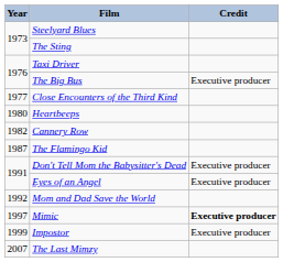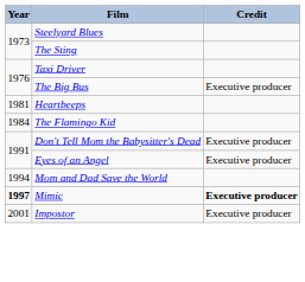 <table class="wikitable" style="font-size:95%;">
 <tr>
 <th style="background:#B0C4DE;">Year</th>
 <th style="background:#B0C4DE;">Film</th>
 <th style="background:#B0C4DE;">Credit</th>
 </tr>
 <tr>
 <td rowspan=2>1973</td>
 <td><em><a href='#'>Steelyard Blues</a></em></td>
 <td></td>
 </tr>
 <tr>
 <td><em><a href='#'>The Sting</a></em></td>
 <td></td>
 </tr>
 <tr>
 <td rowspan=2>1976</td>
 <td><em><a href='#'>Taxi Driver</a></em></td>
 <td></td>
 </tr>
 <tr>
 <td><em><a href='#'>The Big Bus</a></em></td>
 <td>Executive producer</td>
 </tr>
 <tr>
-<td>1977</td>
-<td><em><a href='#'>Close Encounters of the Third Kind</a></em></td>
-<td></td>
-</tr>
-<tr>
-<td>1980</td>
+<td>1981</td>
 <td><em><a href='#'>Heartbeeps</a></em></td>
 <td></td>
 </tr>
 <tr>
-<td>1982</td>
-<td><em><a href='#'>Cannery Row</a></em></td>
-<td></td>
-</tr>
-<tr>
-<td>1987</td>
+<td>1984</td>
 <td><em><a href='#'>The Flamingo Kid</a></em></td>
 <td></td>
 </tr>
 <tr>
 <td rowspan=2>1991</td>
 <td><em><a href='#'>Don't Tell Mom the Babysitter's Dead</a></em></td>
 <td>Executive producer</td>
 </tr>
 <tr>
 <td><em><a href='#'>Eyes of an Angel</a></em></td>
 <td>Executive producer</td>
 </tr>
 <tr>
-<td>1992</td>
+<td>1994</td>
 <td><em><a href='#'>Mom and Dad Save the World</a></em></td>
 <td></td>
 </tr>
 <tr>
-<td>1997</td>
+<td><strong>1997</strong></td>
 <td><em><a href='#'>Mimic</a></em></td>
 <td><strong>Executive producer</strong></td>
 </tr>
 <tr>
-<td>1999</td>
+<td>2001</td>
 <td><em><a href='#'>Impostor</a></em></td>
 <td>Executive producer</td>
 </tr>
-<tr>
-<td>2007</td>
-<td><em><a href='#'>The Last Mimzy</a></em></td>
-<td></td>
-</tr>
 </table>
